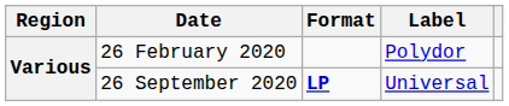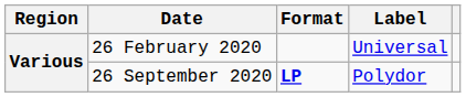 <table class="wikitable plainrowheaders">
 <tr>
 <th scope="col">Region</th>
 <th scope="col">Date</th>
 <th scope="col">Format</th>
 <th scope="col">Label</th>
 <th scope="col"></th>
 </tr>
 <tr>
 <th scope="row" rowspan="2">Various</th>
 <td>26 February 2020</td>
 <td></td>
-<td><a href='#'>Polydor</a></td>
+<td><a href='#'>Universal</a></td>
 <td align="center"></td>
 </tr>
 <tr>
 <td>26 September 2020</td>
 <td><strong><a href='#'>LP</a></strong></td>
-<td><a href='#'>Universal</a></td>
+<td><a href='#'>Polydor</a></td>
 <td align="center"></td>
 </tr>
 </table>
